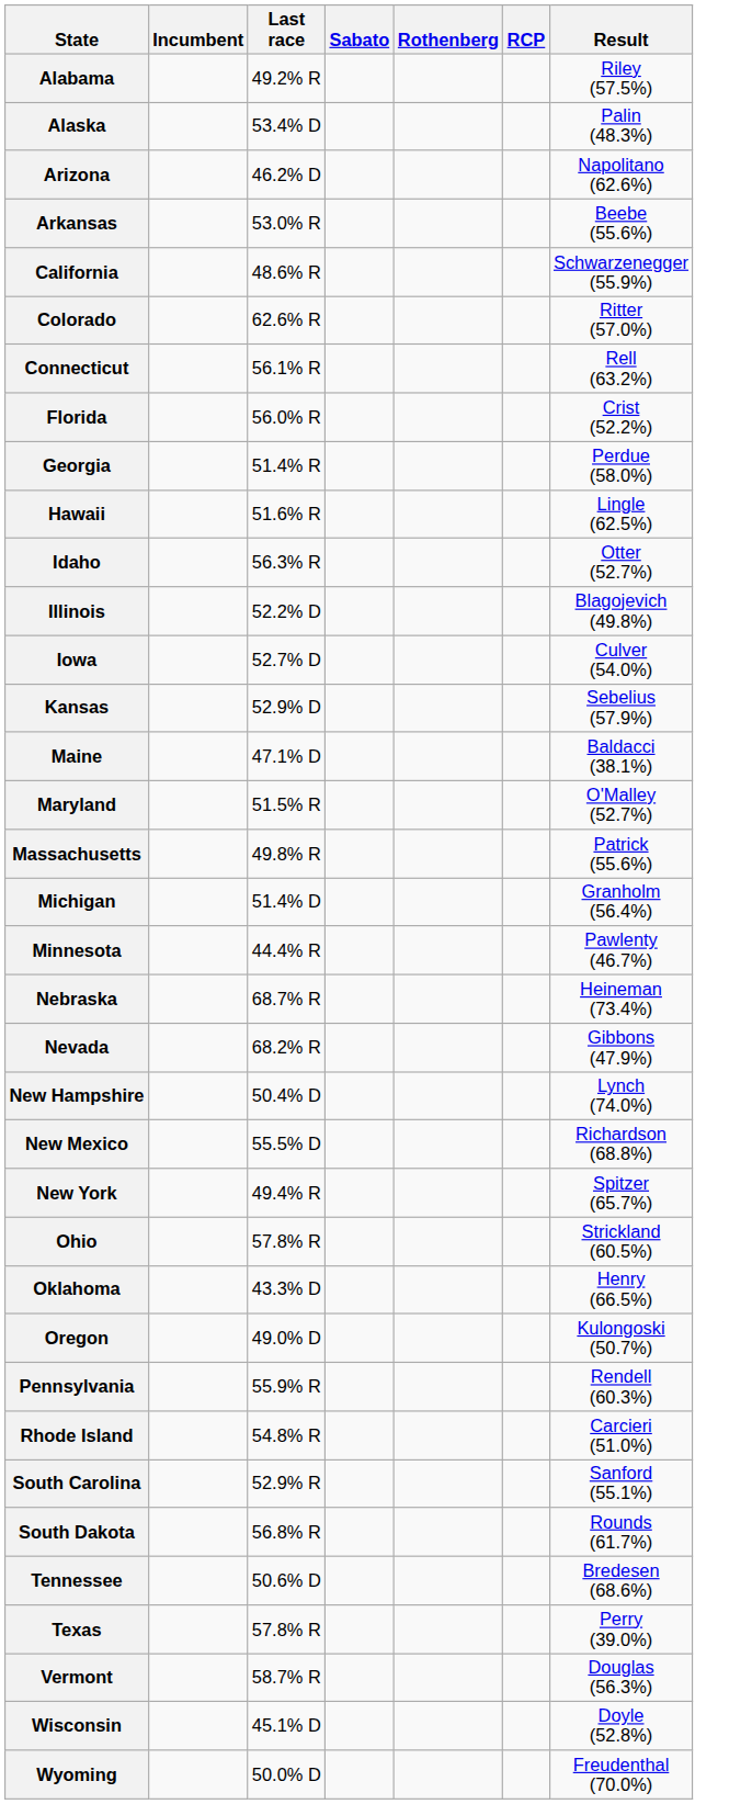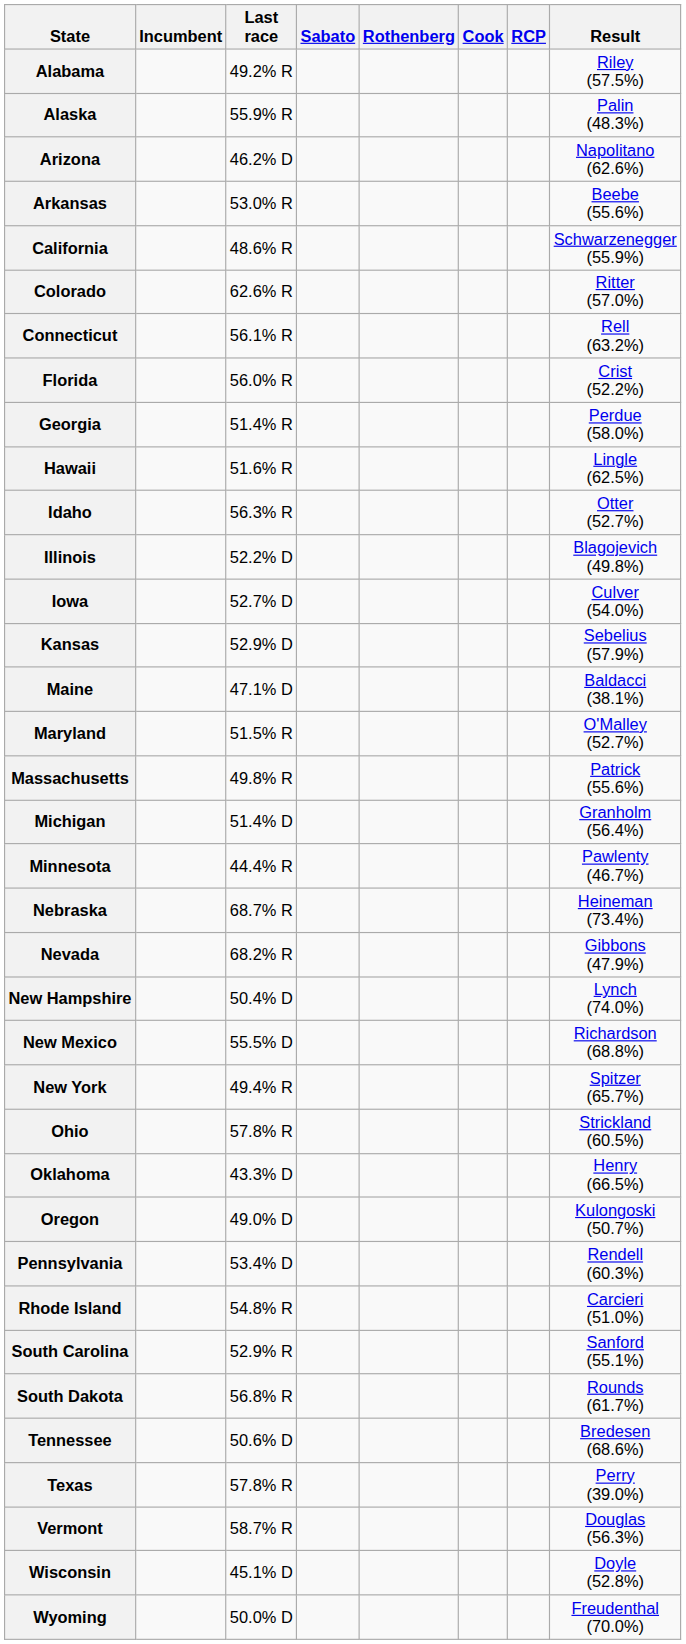 <table class="wikitable sortable" style="font-size:90%; text-align:center">
 <tr valign=bottom>
 <th>State</th>
 <th>Incumbent</th>
 <th>Last<br>race</th>
 <th><a href='#'>Sabato</a><br></th>
 <th><a href='#'>Rothenberg</a><br></th>
+<th><a href='#'>Cook</a><br></th>
 <th><a href='#'>RCP</a><br></th>
 <th>Result</th>
 </tr>
 <tr>
 <th>Alabama</th>
 <td></td>
 <td>49.2% R</td>
 <td></td>
 <td></td>
 <td></td>
+<td></td>
 <td><a href='#'>Riley</a><br>(57.5%)</td>
 </tr>
 <tr>
 <th>Alaska</th>
 <td></td>
-<td>53.4% D</td>
+<td>55.9% R</td>
+<td></td>
 <td></td>
 <td></td>
 <td></td>
 <td><a href='#'>Palin</a><br>(48.3%)</td>
 </tr>
 <tr>
 <th>Arizona</th>
 <td></td>
 <td>46.2% D</td>
 <td></td>
 <td></td>
 <td></td>
+<td></td>
 <td><a href='#'>Napolitano</a><br>(62.6%)</td>
 </tr>
 <tr>
 <th>Arkansas</th>
 <td><br></td>
 <td>53.0% R</td>
+<td></td>
 <td></td>
 <td></td>
 <td></td>
 <td><a href='#'>Beebe</a><br>(55.6%)</td>
 </tr>
 <tr>
 <th>California</th>
 <td></td>
 <td>48.6% R</td>
 <td></td>
 <td></td>
 <td></td>
+<td></td>
 <td><a href='#'>Schwarzenegger</a><br>(55.9%)</td>
 </tr>
 <tr>
 <th>Colorado</th>
 <td><br></td>
 <td>62.6% R</td>
+<td></td>
 <td></td>
 <td></td>
 <td></td>
 <td><a href='#'>Ritter</a><br>(57.0%)</td>
 </tr>
 <tr>
 <th>Connecticut</th>
 <td></td>
 <td>56.1% R</td>
 <td></td>
 <td></td>
 <td></td>
+<td></td>
 <td><a href='#'>Rell</a><br>(63.2%)</td>
 </tr>
 <tr>
 <th>Florida</th>
 <td><br></td>
 <td>56.0% R</td>
+<td></td>
 <td></td>
 <td></td>
 <td></td>
 <td><a href='#'>Crist</a><br>(52.2%)</td>
 </tr>
 <tr>
 <th>Georgia</th>
 <td></td>
 <td>51.4% R</td>
 <td></td>
 <td></td>
 <td></td>
+<td></td>
 <td><a href='#'>Perdue</a><br>(58.0%)</td>
 </tr>
 <tr>
 <th>Hawaii</th>
 <td></td>
 <td>51.6% R</td>
+<td></td>
 <td></td>
 <td></td>
 <td></td>
 <td><a href='#'>Lingle</a><br>(62.5%)</td>
 </tr>
 <tr>
 <th>Idaho</th>
 <td><br></td>
 <td>56.3% R</td>
 <td></td>
 <td></td>
 <td></td>
+<td></td>
 <td><a href='#'>Otter</a><br>(52.7%)</td>
 </tr>
 <tr>
 <th>Illinois</th>
 <td></td>
 <td>52.2% D</td>
+<td></td>
 <td></td>
 <td></td>
 <td></td>
 <td><a href='#'>Blagojevich</a><br>(49.8%)</td>
 </tr>
 <tr>
 <th>Iowa</th>
 <td><br></td>
 <td>52.7% D</td>
 <td></td>
 <td></td>
 <td></td>
+<td></td>
 <td><a href='#'>Culver</a><br>(54.0%)</td>
 </tr>
 <tr>
 <th>Kansas</th>
 <td></td>
 <td>52.9% D</td>
+<td></td>
 <td></td>
 <td></td>
 <td></td>
 <td><a href='#'>Sebelius</a><br>(57.9%)</td>
 </tr>
 <tr>
 <th>Maine</th>
 <td></td>
 <td>47.1% D</td>
 <td></td>
 <td></td>
 <td></td>
+<td></td>
 <td><a href='#'>Baldacci</a><br>(38.1%)</td>
 </tr>
 <tr>
 <th>Maryland</th>
 <td></td>
 <td>51.5% R</td>
+<td></td>
 <td></td>
 <td></td>
 <td></td>
 <td><a href='#'>O'Malley</a><br>(52.7%)</td>
 </tr>
 <tr>
 <th>Massachusetts</th>
 <td><br></td>
 <td>49.8% R</td>
 <td></td>
 <td></td>
 <td></td>
+<td></td>
 <td><a href='#'>Patrick</a><br>(55.6%)</td>
 </tr>
 <tr>
 <th>Michigan</th>
 <td></td>
 <td>51.4% D</td>
+<td></td>
 <td></td>
 <td></td>
 <td></td>
 <td><a href='#'>Granholm</a><br>(56.4%)</td>
 </tr>
 <tr>
 <th>Minnesota</th>
 <td></td>
 <td>44.4% R</td>
 <td></td>
 <td></td>
 <td></td>
+<td></td>
 <td><a href='#'>Pawlenty</a><br>(46.7%)</td>
 </tr>
 <tr>
 <th>Nebraska</th>
 <td></td>
 <td>68.7% R</td>
+<td></td>
 <td></td>
 <td></td>
 <td></td>
 <td><a href='#'>Heineman</a><br>(73.4%)</td>
 </tr>
 <tr>
 <th>Nevada</th>
 <td><br></td>
 <td>68.2% R</td>
 <td></td>
 <td></td>
 <td></td>
+<td></td>
 <td><a href='#'>Gibbons</a><br>(47.9%)</td>
 </tr>
 <tr>
 <th>New Hampshire</th>
 <td></td>
 <td>50.4% D</td>
+<td></td>
 <td></td>
 <td></td>
 <td></td>
 <td><a href='#'>Lynch</a><br>(74.0%)</td>
 </tr>
 <tr>
 <th>New Mexico</th>
 <td></td>
 <td>55.5% D</td>
 <td></td>
 <td></td>
 <td></td>
+<td></td>
 <td><a href='#'>Richardson</a><br>(68.8%)</td>
 </tr>
 <tr>
 <th>New York</th>
 <td><br></td>
 <td>49.4% R</td>
+<td></td>
 <td></td>
 <td></td>
 <td></td>
 <td><a href='#'>Spitzer</a><br>(65.7%)</td>
 </tr>
 <tr>
 <th>Ohio</th>
 <td><br></td>
 <td>57.8% R</td>
 <td></td>
 <td></td>
 <td></td>
+<td></td>
 <td><a href='#'>Strickland</a><br>(60.5%)</td>
 </tr>
 <tr>
 <th>Oklahoma</th>
 <td></td>
 <td>43.3% D</td>
+<td></td>
 <td></td>
 <td></td>
 <td></td>
 <td><a href='#'>Henry</a><br>(66.5%)</td>
 </tr>
 <tr>
 <th>Oregon</th>
 <td></td>
 <td>49.0% D</td>
 <td></td>
 <td></td>
 <td></td>
+<td></td>
 <td><a href='#'>Kulongoski</a><br>(50.7%)</td>
 </tr>
 <tr>
 <th>Pennsylvania</th>
 <td></td>
-<td>55.9% R</td>
+<td>53.4% D</td>
+<td></td>
 <td></td>
 <td></td>
 <td></td>
 <td><a href='#'>Rendell</a><br>(60.3%)</td>
 </tr>
 <tr>
 <th>Rhode Island</th>
 <td></td>
 <td>54.8% R</td>
 <td></td>
 <td></td>
 <td></td>
+<td></td>
 <td><a href='#'>Carcieri</a><br>(51.0%)</td>
 </tr>
 <tr>
 <th>South Carolina</th>
 <td></td>
 <td>52.9% R</td>
+<td></td>
 <td></td>
 <td></td>
 <td></td>
 <td><a href='#'>Sanford</a><br>(55.1%)</td>
 </tr>
 <tr>
 <th>South Dakota</th>
 <td></td>
 <td>56.8% R</td>
 <td></td>
 <td></td>
 <td></td>
+<td></td>
 <td><a href='#'>Rounds</a><br>(61.7%)</td>
 </tr>
 <tr>
 <th>Tennessee</th>
 <td></td>
 <td>50.6% D</td>
+<td></td>
 <td></td>
 <td></td>
 <td></td>
 <td><a href='#'>Bredesen</a><br>(68.6%)</td>
 </tr>
 <tr>
 <th>Texas</th>
 <td></td>
 <td>57.8% R</td>
 <td></td>
 <td></td>
 <td></td>
+<td></td>
 <td><a href='#'>Perry</a><br>(39.0%)</td>
 </tr>
 <tr>
 <th>Vermont</th>
 <td></td>
 <td>58.7% R</td>
+<td></td>
 <td></td>
 <td></td>
 <td></td>
 <td><a href='#'>Douglas</a><br>(56.3%)</td>
 </tr>
 <tr>
 <th>Wisconsin</th>
 <td></td>
 <td>45.1% D</td>
 <td></td>
 <td></td>
 <td></td>
+<td></td>
 <td><a href='#'>Doyle</a><br>(52.8%)</td>
 </tr>
 <tr>
 <th>Wyoming</th>
 <td></td>
 <td>50.0% D</td>
 <td></td>
 <td></td>
 <td></td>
+<td></td>
 <td><a href='#'>Freudenthal</a><br>(70.0%)</td>
 </tr>
 </table>
